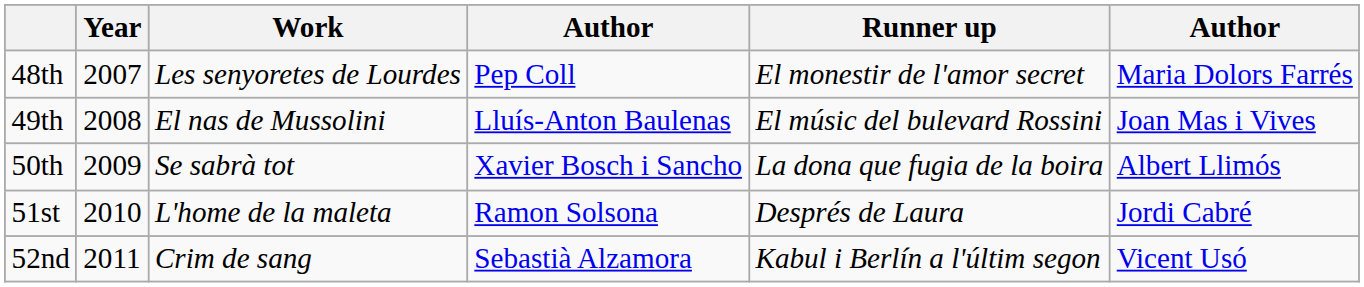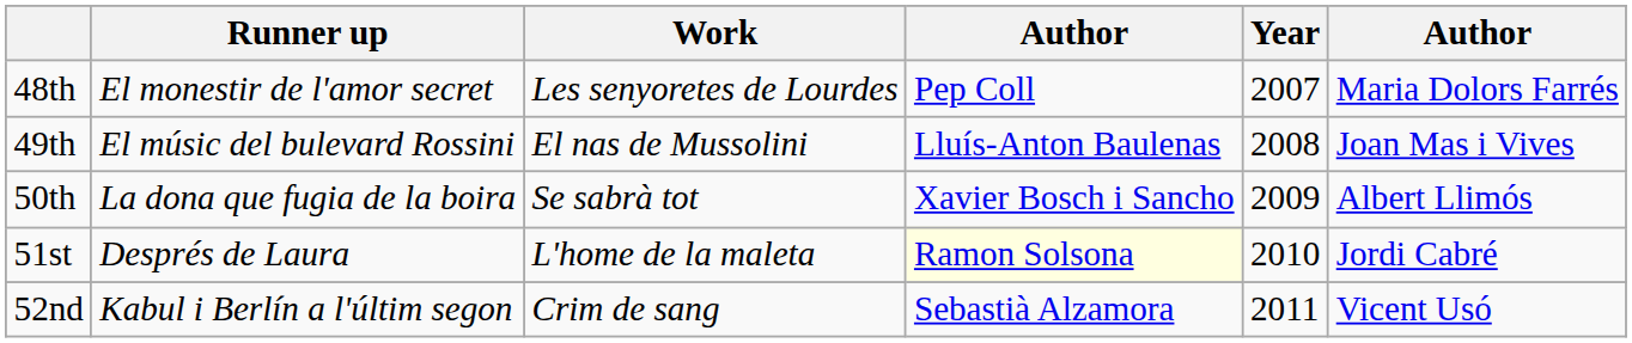 <table class="wikitable">
 <tr>
 <th></th>
-<th>Year</th>
+<th>Runner up</th>
 <th>Work</th>
 <th>Author</th>
-<th>Runner up</th>
+<th>Year</th>
 <th>Author</th>
 </tr>
 <tr>
 <td>48th</td>
-<td>2007</td>
+<td><em>El monestir de l'amor secret</em></td>
 <td><em>Les senyoretes de Lourdes</em></td>
 <td><a href='#'>Pep Coll</a></td>
-<td><em>El monestir de l'amor secret</em></td>
+<td>2007</td>
 <td><a href='#'>Maria Dolors Farrés</a></td>
 </tr>
 <tr>
 <td>49th</td>
-<td>2008</td>
+<td><em>El músic del bulevard Rossini</em></td>
 <td><em>El nas de Mussolini</em></td>
 <td><a href='#'>Lluís-Anton Baulenas</a></td>
-<td><em>El músic del bulevard Rossini</em></td>
+<td>2008</td>
 <td><a href='#'>Joan Mas i Vives</a></td>
 </tr>
 <tr>
 <td>50th</td>
-<td>2009</td>
+<td><em>La dona que fugia de la boira</em></td>
 <td><em>Se sabrà tot</em></td>
 <td><a href='#'>Xavier Bosch i Sancho</a></td>
-<td><em>La dona que fugia de la boira</em></td>
+<td>2009</td>
 <td><a href='#'>Albert Llimós</a></td>
 </tr>
 <tr>
 <td>51st</td>
+<td><em>Després de Laura</em></td>
+<td><em>L'home de la maleta</em></td>
+<td style="background: lightyellow;"><a href='#'>Ramon Solsona</a></td>
 <td>2010</td>
-<td><em>L'home de la maleta</em></td>
-<td><a href='#'>Ramon Solsona</a></td>
-<td><em>Després de Laura</em></td>
 <td><a href='#'>Jordi Cabré</a></td>
 </tr>
 <tr>
 <td>52nd</td>
-<td>2011</td>
+<td><em>Kabul i Berlín a l'últim segon</em></td>
 <td><em>Crim de sang</em></td>
 <td><a href='#'>Sebastià Alzamora</a></td>
-<td><em>Kabul i Berlín a l'últim segon</em></td>
+<td>2011</td>
 <td><a href='#'>Vicent Usó</a></td>
 </tr>
 </table>
